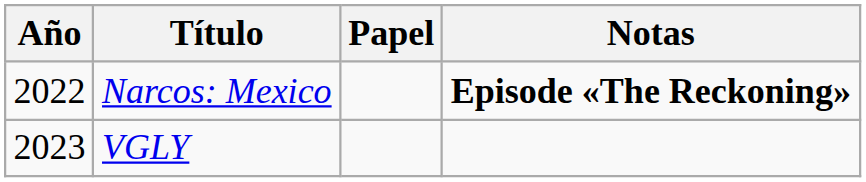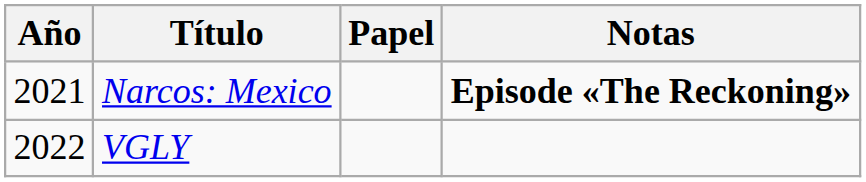 <table class="wikitable">
 <tr>
 <th><strong>Año</strong></th>
 <th><strong>Título</strong></th>
 <th><strong>Papel</strong></th>
 <th>Notas</th>
 </tr>
 <tr>
-<td>2022</td>
+<td>2021</td>
 <td><em><a href='#'>Narcos: Mexico</a></em></td>
 <td></td>
 <td><strong>Episode «The Reckoning»</strong></td>
 </tr>
 <tr>
-<td>2023</td>
+<td>2022</td>
 <td><em><a href='#'>VGLY</a></em></td>
 <td></td>
 <td></td>
 </tr>
 </table>
